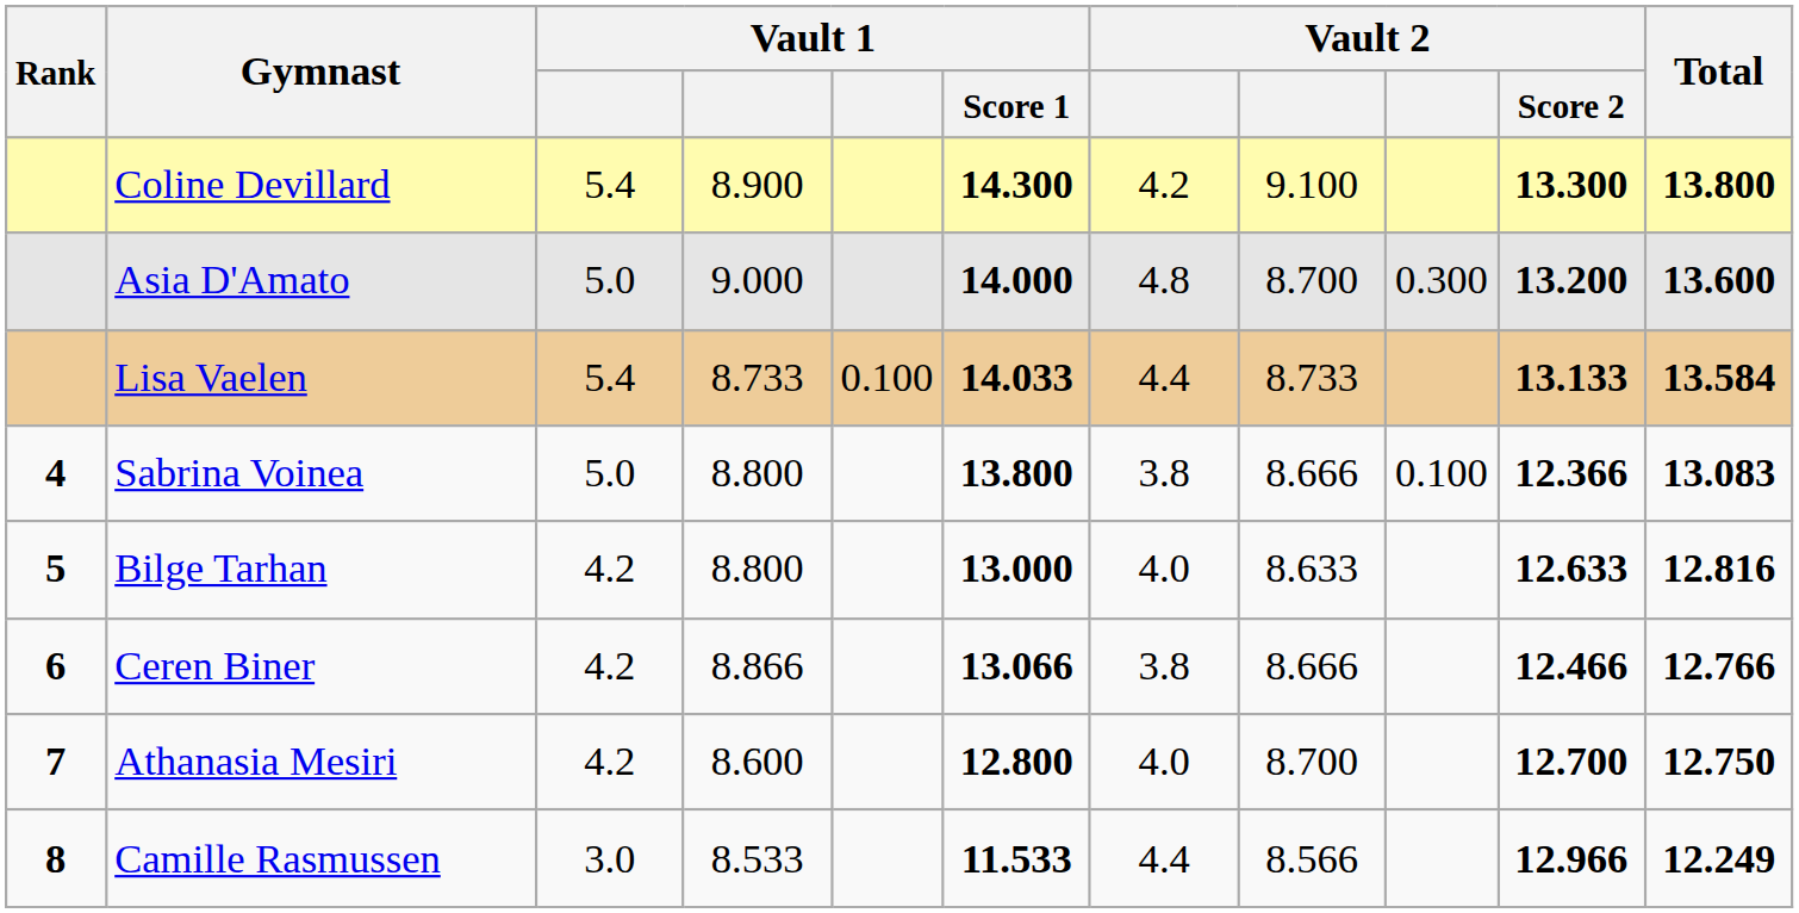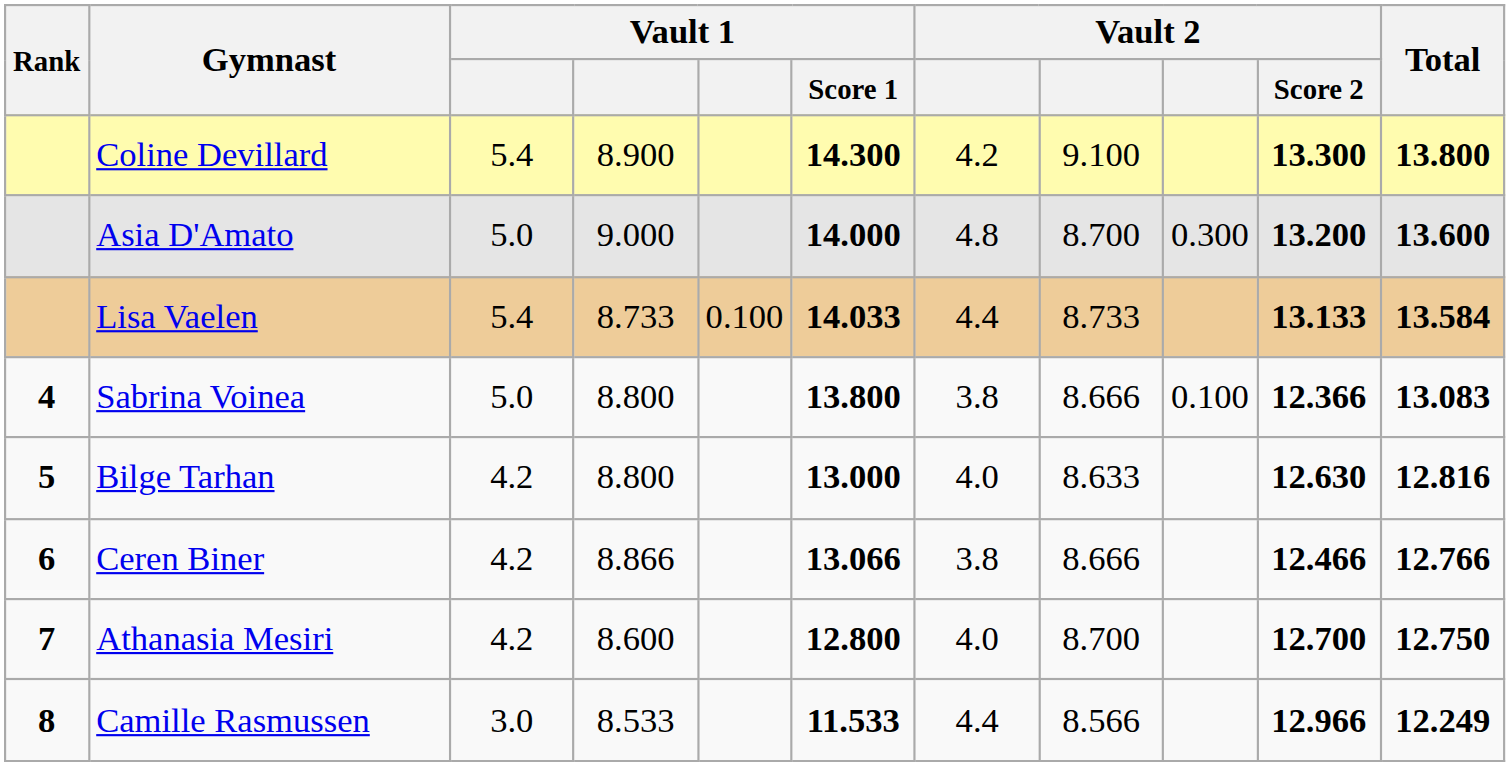 <table style="text-align:center;" class="wikitable sortable">
 <tr>
 <th style="width:15px;" rowspan="2"><small>Rank</small></th>
 <th style="width:160px;" rowspan="2">Gymnast</th>
 <th colspan="4">Vault 1</th>
 <th colspan="4">Vault 2</th>
 <th style="width:50px;" rowspan="2">Total</th>
 </tr>
 <tr>
 <th style="width:50px;"><small></small></th>
 <th style="width:50px;"><small></small></th>
 <th style="width:20px;"><small></small></th>
 <th style="width:50px;"><small>Score 1</small></th>
 <th style="width:50px;"><small></small></th>
 <th style="width:50px;"><small></small></th>
 <th style="width:20px;"><small></small></th>
 <th style="width:50px;"><small>Score 2</small></th>
 </tr>
 <tr style="background:#fffcaf;">
 <td scope="row" style="text-align:center"><strong></strong></td>
 <td style="height:30px; text-align:left;"> <a href='#'>Coline Devillard</a></td>
 <td>5.4</td>
 <td>8.900</td>
 <td></td>
 <td><strong>14.300</strong></td>
 <td>4.2</td>
 <td>9.100</td>
 <td></td>
 <td><strong>13.300</strong></td>
 <td><strong>13.800</strong></td>
 </tr>
 <tr style="background:#e5e5e5;">
 <td scope="row" style="text-align:center"><strong></strong></td>
 <td style="height:30px; text-align:left;"> <a href='#'>Asia D'Amato</a></td>
 <td>5.0</td>
 <td>9.000</td>
 <td></td>
 <td><strong>14.000</strong></td>
 <td>4.8</td>
 <td>8.700</td>
 <td>0.300</td>
 <td><strong>13.200</strong></td>
 <td><strong>13.600</strong></td>
 </tr>
 <tr style="background:#ec9;">
 <td scope="row" style="text-align:center"><strong></strong></td>
 <td style="height:30px; text-align:left;"> <a href='#'>Lisa Vaelen</a></td>
 <td>5.4</td>
 <td>8.733</td>
 <td>0.100</td>
 <td><strong>14.033</strong></td>
 <td>4.4</td>
 <td>8.733</td>
 <td></td>
 <td><strong>13.133</strong></td>
 <td><strong>13.584</strong></td>
 </tr>
 <tr>
 <td scope="row" style="text-align:center"><strong>4</strong></td>
 <td style="height:30px; text-align:left;"> <a href='#'>Sabrina Voinea</a></td>
 <td>5.0</td>
 <td>8.800</td>
 <td></td>
 <td><strong>13.800</strong></td>
 <td>3.8</td>
 <td>8.666</td>
 <td>0.100</td>
 <td><strong>12.366</strong></td>
 <td><strong>13.083</strong></td>
 </tr>
 <tr>
 <td scope="row" style="text-align:center"><strong>5</strong></td>
 <td style="height:30px; text-align:left;"> <a href='#'>Bilge Tarhan</a></td>
 <td>4.2</td>
 <td>8.800</td>
 <td></td>
 <td><strong>13.000</strong></td>
 <td>4.0</td>
 <td>8.633</td>
 <td></td>
-<td><strong>12.633</strong></td>
+<td><strong>12.630</strong></td>
 <td><strong>12.816</strong></td>
 </tr>
 <tr>
 <td scope="row" style="text-align:center"><strong>6</strong></td>
 <td style="height:30px; text-align:left;"> <a href='#'>Ceren Biner</a></td>
 <td>4.2</td>
 <td>8.866</td>
 <td></td>
 <td><strong>13.066</strong></td>
 <td>3.8</td>
 <td>8.666</td>
 <td></td>
 <td><strong>12.466</strong></td>
 <td><strong>12.766</strong></td>
 </tr>
 <tr>
 <td scope="row" style="text-align:center"><strong>7</strong></td>
 <td style="height:30px; text-align:left;"> <a href='#'>Athanasia Mesiri</a></td>
 <td>4.2</td>
 <td>8.600</td>
 <td></td>
 <td><strong>12.800</strong></td>
 <td>4.0</td>
 <td>8.700</td>
 <td></td>
 <td><strong>12.700</strong></td>
 <td><strong>12.750</strong></td>
 </tr>
 <tr>
 <td scope="row" style="text-align:center"><strong>8</strong></td>
 <td style="height:30px; text-align:left;"> <a href='#'>Camille Rasmussen</a></td>
 <td>3.0</td>
 <td>8.533</td>
 <td></td>
 <td><strong>11.533</strong></td>
 <td>4.4</td>
 <td>8.566</td>
 <td></td>
 <td><strong>12.966</strong></td>
 <td><strong>12.249</strong></td>
 </tr>
 </table>
